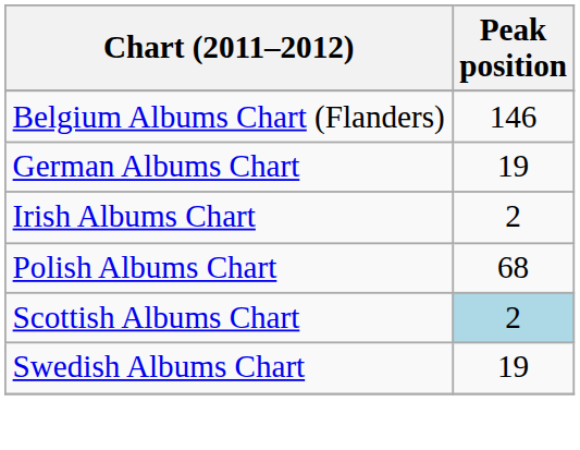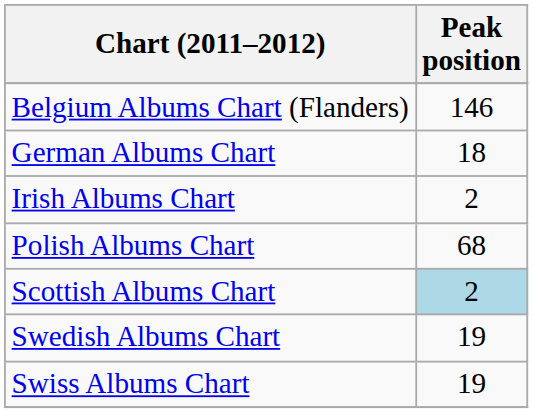 <table class="wikitable sortable">
 <tr>
 <th>Chart (2011–2012)</th>
 <th>Peak<br>position</th>
 </tr>
 <tr>
 </tr>
 <tr>
 <td><a href='#'>Belgium Albums Chart</a> (Flanders)</td>
 <td style="text-align:center;">146</td>
 </tr>
 <tr>
 <td><a href='#'>German Albums Chart</a></td>
-<td style="text-align:center;">19</td>
+<td style="text-align:center;">18</td>
 </tr>
 <tr>
 <td><a href='#'>Irish Albums Chart</a></td>
 <td style="text-align:center;">2</td>
 </tr>
 <tr>
 <td><a href='#'>Polish Albums Chart</a></td>
 <td style="text-align:center;">68</td>
 </tr>
 <tr>
 <td><a href='#'>Scottish Albums Chart</a></td>
 <td style="background: lightblue; text-align:center;">2</td>
 </tr>
 <tr>
 <td><a href='#'>Swedish Albums Chart</a></td>
 <td style="text-align:center;">19</td>
 </tr>
 <tr>
+<td><a href='#'>Swiss Albums Chart</a></td>
+<td style="text-align:center;">19</td>
+</tr>
+<tr>
 </tr>
 </table>
